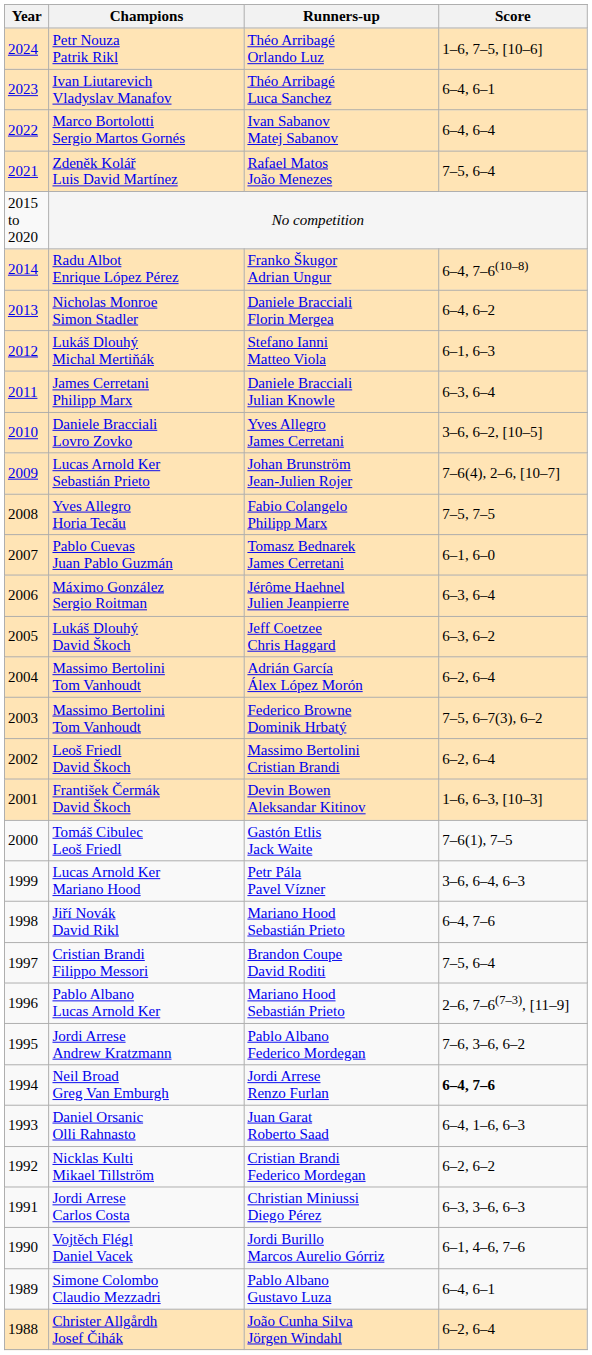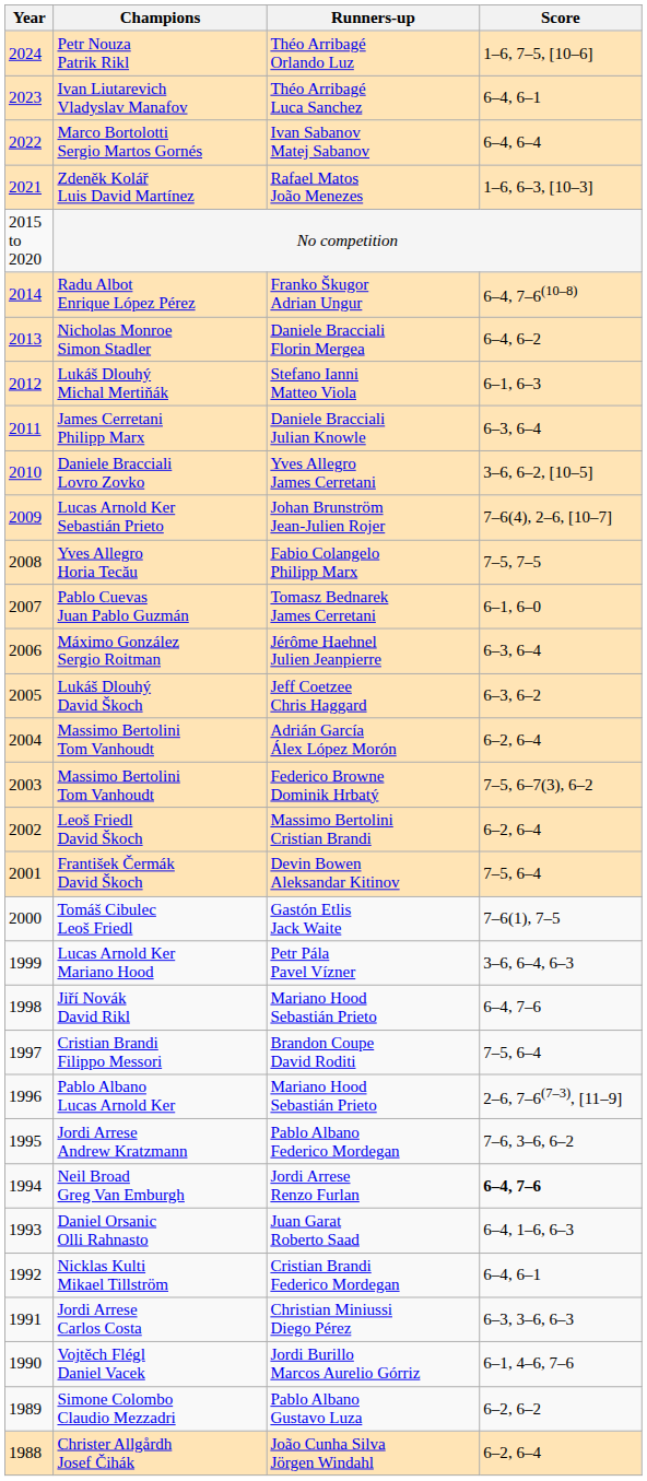 <table class="wikitable">
 <tr>
 <th style="width:40px">Year</th>
 <th style="width:200px">Champions</th>
 <th style="width:200px">Runners-up</th>
 <th style="width:150px" class="unsortable">Score</th>
 </tr>
 <tr bgcolor="moccasin">
 <td><a href='#'>2024</a></td>
 <td> <a href='#'>Petr Nouza</a> <br>  <a href='#'>Patrik Rikl</a></td>
 <td> <a href='#'>Théo Arribagé</a> <br>  <a href='#'>Orlando Luz</a></td>
 <td>1–6, 7–5, [10–6]</td>
 </tr>
 <tr bgcolor="moccasin">
 <td><a href='#'>2023</a></td>
 <td> <a href='#'>Ivan Liutarevich</a> <br>  <a href='#'>Vladyslav Manafov</a></td>
 <td> <a href='#'>Théo Arribagé</a> <br>  <a href='#'>Luca Sanchez</a></td>
 <td>6–4, 6–1</td>
 </tr>
 <tr bgcolor="moccasin">
 <td><a href='#'>2022</a></td>
 <td> <a href='#'>Marco Bortolotti</a> <br>  <a href='#'>Sergio Martos Gornés</a></td>
 <td> <a href='#'>Ivan Sabanov</a> <br>  <a href='#'>Matej Sabanov</a></td>
 <td>6–4, 6–4</td>
 </tr>
 <tr bgcolor="moccasin">
 <td><a href='#'>2021</a></td>
 <td> <a href='#'>Zdeněk Kolář</a> <br>  <a href='#'>Luis David Martínez</a></td>
 <td> <a href='#'>Rafael Matos</a> <br>  <a href='#'>João Menezes</a></td>
-<td>7–5, 6–4</td>
+<td>1–6, 6–3, [10–3]</td>
 </tr>
 <tr>
 <td>2015 to 2020</td>
 <td align="center" bgcolor="#f5f5f5" colspan="4"><em>No competition</em></td>
 </tr>
 <tr bgcolor="moccasin">
 <td><a href='#'>2014</a></td>
 <td> <a href='#'>Radu Albot</a> <br>  <a href='#'>Enrique López Pérez</a></td>
 <td> <a href='#'>Franko Škugor</a> <br>  <a href='#'>Adrian Ungur</a></td>
 <td>6–4, 7–6<sup>(10–8)</sup></td>
 </tr>
 <tr bgcolor="moccasin">
 <td><a href='#'>2013</a></td>
 <td> <a href='#'>Nicholas Monroe</a> <br>  <a href='#'>Simon Stadler</a></td>
 <td> <a href='#'>Daniele Bracciali</a> <br>  <a href='#'>Florin Mergea</a></td>
 <td>6–4, 6–2</td>
 </tr>
 <tr bgcolor="moccasin">
 <td><a href='#'>2012</a></td>
 <td> <a href='#'>Lukáš Dlouhý</a><br> <a href='#'>Michal Mertiňák</a></td>
 <td> <a href='#'>Stefano Ianni</a><br> <a href='#'>Matteo Viola</a></td>
 <td>6–1, 6–3</td>
 </tr>
 <tr bgcolor="moccasin">
 <td><a href='#'>2011</a></td>
 <td> <a href='#'>James Cerretani</a><br> <a href='#'>Philipp Marx</a></td>
 <td> <a href='#'>Daniele Bracciali</a><br> <a href='#'>Julian Knowle</a></td>
 <td>6–3, 6–4</td>
 </tr>
 <tr bgcolor="moccasin">
 <td><a href='#'>2010</a></td>
 <td> <a href='#'>Daniele Bracciali</a><br> <a href='#'>Lovro Zovko</a></td>
 <td> <a href='#'>Yves Allegro</a><br> <a href='#'>James Cerretani</a></td>
 <td>3–6, 6–2, [10–5]</td>
 </tr>
 <tr bgcolor="moccasin">
 <td><a href='#'>2009</a></td>
 <td> <a href='#'>Lucas Arnold Ker</a><br> <a href='#'>Sebastián Prieto</a></td>
 <td> <a href='#'>Johan Brunström</a><br> <a href='#'>Jean-Julien Rojer</a></td>
 <td>7–6(4), 2–6, [10–7]</td>
 </tr>
 <tr bgcolor="moccasin">
 <td>2008</td>
 <td> <a href='#'>Yves Allegro</a><br> <a href='#'>Horia Tecău</a></td>
 <td> <a href='#'>Fabio Colangelo</a><br> <a href='#'>Philipp Marx</a></td>
 <td>7–5, 7–5</td>
 </tr>
 <tr bgcolor="moccasin">
 <td>2007</td>
 <td> <a href='#'>Pablo Cuevas</a><br> <a href='#'>Juan Pablo Guzmán</a></td>
 <td> <a href='#'>Tomasz Bednarek</a><br> <a href='#'>James Cerretani</a></td>
 <td>6–1, 6–0</td>
 </tr>
 <tr bgcolor="moccasin">
 <td>2006</td>
 <td> <a href='#'>Máximo González</a><br> <a href='#'>Sergio Roitman</a></td>
 <td> <a href='#'>Jérôme Haehnel</a><br> <a href='#'>Julien Jeanpierre</a></td>
 <td>6–3, 6–4</td>
 </tr>
 <tr bgcolor="moccasin">
 <td>2005</td>
 <td> <a href='#'>Lukáš Dlouhý</a><br> <a href='#'>David Škoch</a></td>
 <td> <a href='#'>Jeff Coetzee</a><br> <a href='#'>Chris Haggard</a></td>
 <td>6–3, 6–2</td>
 </tr>
 <tr bgcolor="moccasin">
 <td>2004</td>
 <td> <a href='#'>Massimo Bertolini</a><br> <a href='#'>Tom Vanhoudt</a></td>
 <td> <a href='#'>Adrián García</a><br> <a href='#'>Álex López Morón</a></td>
 <td>6–2, 6–4</td>
 </tr>
 <tr bgcolor="moccasin">
 <td>2003</td>
 <td> <a href='#'>Massimo Bertolini</a><br> <a href='#'>Tom Vanhoudt</a></td>
 <td> <a href='#'>Federico Browne</a><br> <a href='#'>Dominik Hrbatý</a></td>
 <td>7–5, 6–7(3), 6–2</td>
 </tr>
 <tr bgcolor="moccasin">
 <td>2002</td>
 <td> <a href='#'>Leoš Friedl</a><br> <a href='#'>David Škoch</a></td>
 <td> <a href='#'>Massimo Bertolini</a><br> <a href='#'>Cristian Brandi</a></td>
 <td>6–2, 6–4</td>
 </tr>
 <tr bgcolor="moccasin">
 <td>2001</td>
 <td> <a href='#'>František Čermák</a><br> <a href='#'>David Škoch</a></td>
 <td> <a href='#'>Devin Bowen</a><br> <a href='#'>Aleksandar Kitinov</a></td>
-<td>1–6, 6–3, [10–3]</td>
+<td>7–5, 6–4</td>
 </tr>
 <tr>
 <td>2000</td>
 <td> <a href='#'>Tomáš Cibulec</a><br> <a href='#'>Leoš Friedl</a></td>
 <td> <a href='#'>Gastón Etlis</a><br> <a href='#'>Jack Waite</a></td>
 <td>7–6(1), 7–5</td>
 </tr>
 <tr>
 <td>1999</td>
 <td> <a href='#'>Lucas Arnold Ker</a><br> <a href='#'>Mariano Hood</a></td>
 <td> <a href='#'>Petr Pála</a><br> <a href='#'>Pavel Vízner</a></td>
 <td>3–6, 6–4, 6–3</td>
 </tr>
 <tr>
 <td>1998</td>
 <td> <a href='#'>Jiří Novák</a><br> <a href='#'>David Rikl</a></td>
 <td> <a href='#'>Mariano Hood</a><br> <a href='#'>Sebastián Prieto</a></td>
 <td>6–4, 7–6</td>
 </tr>
 <tr>
 <td>1997</td>
 <td> <a href='#'>Cristian Brandi</a><br> <a href='#'>Filippo Messori</a></td>
 <td> <a href='#'>Brandon Coupe</a><br> <a href='#'>David Roditi</a></td>
 <td>7–5, 6–4</td>
 </tr>
 <tr>
 <td>1996</td>
 <td> <a href='#'>Pablo Albano</a><br> <a href='#'>Lucas Arnold Ker</a></td>
 <td> <a href='#'>Mariano Hood</a><br> <a href='#'>Sebastián Prieto</a></td>
 <td>2–6, 7–6<sup>(7–3)</sup>, [11–9]</td>
 </tr>
 <tr>
 <td>1995</td>
 <td> <a href='#'>Jordi Arrese</a><br> <a href='#'>Andrew Kratzmann</a></td>
 <td> <a href='#'>Pablo Albano</a><br> <a href='#'>Federico Mordegan</a></td>
 <td>7–6, 3–6, 6–2</td>
 </tr>
 <tr>
 <td>1994</td>
 <td> <a href='#'>Neil Broad</a><br> <a href='#'>Greg Van Emburgh</a></td>
 <td> <a href='#'>Jordi Arrese</a><br> <a href='#'>Renzo Furlan</a></td>
 <td><strong>6–4, 7–6</strong></td>
 </tr>
 <tr>
 <td>1993</td>
 <td> <a href='#'>Daniel Orsanic</a><br> <a href='#'>Olli Rahnasto</a></td>
 <td> <a href='#'>Juan Garat</a><br> <a href='#'>Roberto Saad</a></td>
 <td>6–4, 1–6, 6–3</td>
 </tr>
 <tr>
 <td>1992</td>
 <td> <a href='#'>Nicklas Kulti</a><br> <a href='#'>Mikael Tillström</a></td>
 <td> <a href='#'>Cristian Brandi</a><br> <a href='#'>Federico Mordegan</a></td>
-<td>6–2, 6–2</td>
+<td>6–4, 6–1</td>
 </tr>
 <tr>
 <td>1991</td>
 <td> <a href='#'>Jordi Arrese</a><br> <a href='#'>Carlos Costa</a></td>
 <td> <a href='#'>Christian Miniussi</a><br> <a href='#'>Diego Pérez</a></td>
 <td>6–3, 3–6, 6–3</td>
 </tr>
 <tr>
 <td>1990</td>
 <td> <a href='#'>Vojtěch Flégl</a><br> <a href='#'>Daniel Vacek</a></td>
 <td> <a href='#'>Jordi Burillo</a><br> <a href='#'>Marcos Aurelio Górriz</a></td>
 <td>6–1, 4–6, 7–6</td>
 </tr>
 <tr>
 <td>1989</td>
 <td> <a href='#'>Simone Colombo</a><br> <a href='#'>Claudio Mezzadri</a></td>
 <td> <a href='#'>Pablo Albano</a><br> <a href='#'>Gustavo Luza</a></td>
-<td>6–4, 6–1</td>
+<td>6–2, 6–2</td>
 </tr>
 <tr bgcolor="moccasin">
 <td>1988</td>
 <td> <a href='#'>Christer Allgårdh</a><br> <a href='#'>Josef Čihák</a></td>
 <td> <a href='#'>João Cunha Silva</a><br> <a href='#'>Jörgen Windahl</a></td>
 <td>6–2, 6–4</td>
 </tr>
 </table>
